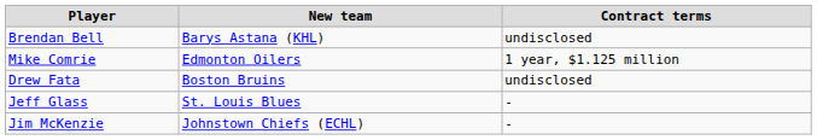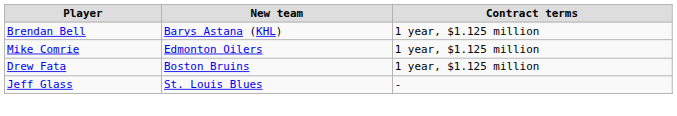 <table class="wikitable" style="width:90%;">
 <tr style="text-align:center; background:#ddd;">
 <td><strong>Player</strong></td>
 <td><strong>New team</strong></td>
 <td><strong>Contract terms</strong></td>
 </tr>
 <tr>
 <td><a href='#'>Brendan Bell</a></td>
 <td><a href='#'>Barys Astana</a> (<a href='#'>KHL</a>)</td>
-<td>undisclosed</td>
+<td>1 year, $1.125 million</td>
 </tr>
 <tr>
 <td><a href='#'>Mike Comrie</a></td>
 <td><a href='#'>Edmonton Oilers</a></td>
 <td>1 year, $1.125 million</td>
 </tr>
 <tr>
 <td><a href='#'>Drew Fata</a></td>
 <td><a href='#'>Boston Bruins</a></td>
-<td>undisclosed</td>
+<td>1 year, $1.125 million</td>
 </tr>
 <tr>
 <td><a href='#'>Jeff Glass</a></td>
 <td><a href='#'>St. Louis Blues</a></td>
 <td>-</td>
 </tr>
-<tr>
-<td><a href='#'>Jim McKenzie</a></td>
-<td><a href='#'>Johnstown Chiefs</a> (<a href='#'>ECHL</a>)</td>
-<td>-</td>
-</tr>
 </table>
